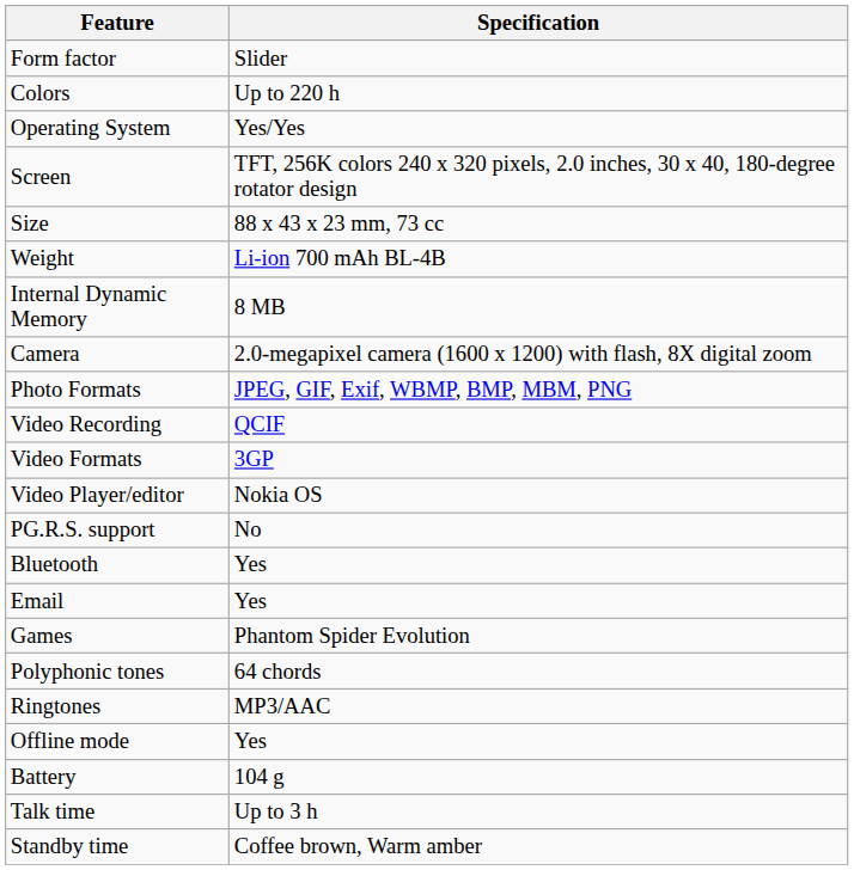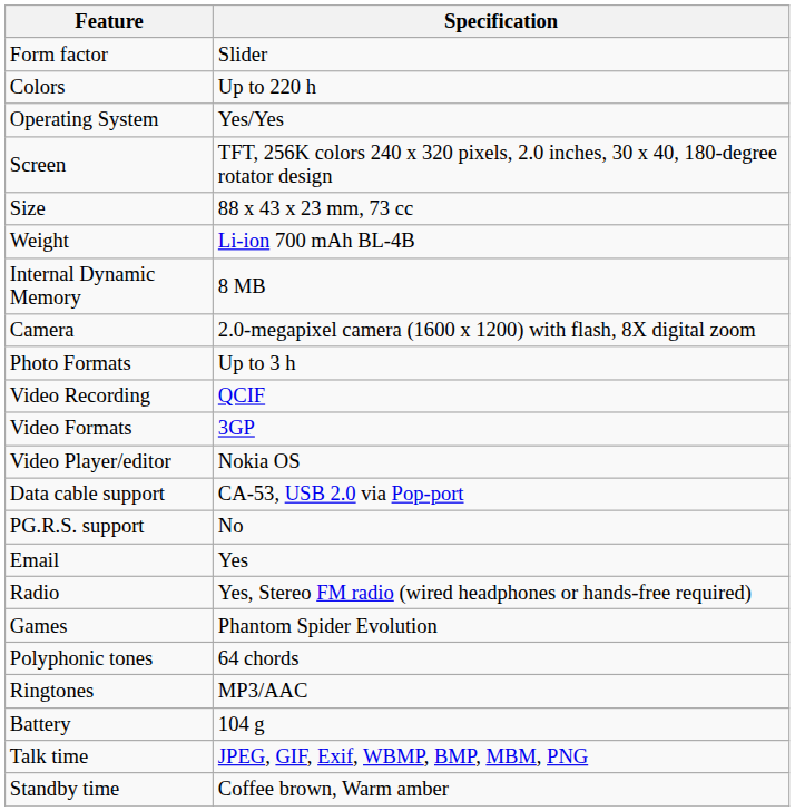 <table class="wikitable">
 <tr>
 <th>Feature</th>
 <th>Specification</th>
 </tr>
 <tr>
 <td>Form factor</td>
 <td>Slider</td>
 </tr>
 <tr>
 <td>Colors</td>
 <td>Up to 220 h</td>
 </tr>
 <tr>
 <td>Operating System</td>
 <td>Yes/Yes</td>
 </tr>
 <tr>
 <td>Screen</td>
 <td>TFT, 256K colors 240 x 320 pixels, 2.0 inches, 30 x 40, 180-degree rotator design</td>
 </tr>
 <tr>
 <td>Size</td>
 <td>88 x 43 x 23 mm, 73 cc</td>
 </tr>
 <tr>
 <td>Weight</td>
 <td><a href='#'>Li-ion</a> 700 mAh BL-4B</td>
 </tr>
 <tr>
 <td>Internal Dynamic Memory</td>
 <td>8 MB</td>
 </tr>
 <tr>
 <td>Camera</td>
 <td>2.0-megapixel camera (1600 x 1200) with flash, 8X digital zoom</td>
 </tr>
 <tr>
 <td>Photo Formats</td>
-<td><a href='#'>JPEG</a>, <a href='#'>GIF</a>, <a href='#'>Exif</a>, <a href='#'>WBMP</a>, <a href='#'>BMP</a>, <a href='#'>MBM</a>, <a href='#'>PNG</a></td>
+<td>Up to 3 h</td>
 </tr>
 <tr>
 <td>Video Recording</td>
 <td><a href='#'>QCIF</a></td>
 </tr>
 <tr>
 <td>Video Formats</td>
 <td><a href='#'>3GP</a></td>
 </tr>
 <tr>
 <td>Video Player/editor</td>
 <td>Nokia OS</td>
 </tr>
 <tr>
+<td>Data cable support</td>
+<td>CA-53, <a href='#'>USB 2.0</a> via <a href='#'>Pop-port</a></td>
+</tr>
+<tr>
 <td>PG.R.S. support</td>
 <td>No</td>
 </tr>
 <tr>
-<td>Bluetooth</td>
+<td>Email</td>
 <td>Yes</td>
 </tr>
 <tr>
-<td>Email</td>
-<td>Yes</td>
+<td>Radio</td>
+<td>Yes, Stereo <a href='#'>FM radio</a> (wired headphones or hands-free required)</td>
 </tr>
 <tr>
 <td>Games</td>
 <td>Phantom Spider Evolution</td>
 </tr>
 <tr>
 <td>Polyphonic tones</td>
 <td>64 chords</td>
 </tr>
 <tr>
 <td>Ringtones</td>
 <td>MP3/AAC</td>
 </tr>
 <tr>
-<td>Offline mode</td>
-<td>Yes</td>
-</tr>
-<tr>
 <td>Battery</td>
 <td>104 g</td>
 </tr>
 <tr>
 <td>Talk time</td>
-<td>Up to 3 h</td>
+<td><a href='#'>JPEG</a>, <a href='#'>GIF</a>, <a href='#'>Exif</a>, <a href='#'>WBMP</a>, <a href='#'>BMP</a>, <a href='#'>MBM</a>, <a href='#'>PNG</a></td>
 </tr>
 <tr>
 <td>Standby time</td>
 <td>Coffee brown, Warm amber</td>
 </tr>
 </table>
